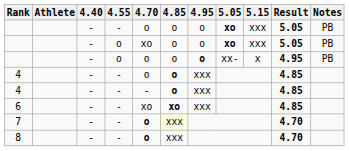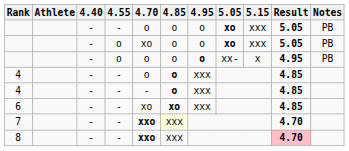 <table class="wikitable" style="text-align:center">
 <tr>
 <th>Rank</th>
 <th>Athlete</th>
 <th>4.40</th>
 <th>4.55</th>
 <th>4.70</th>
 <th>4.85</th>
 <th>4.95</th>
 <th>5.05</th>
 <th>5.15</th>
 <th>Result</th>
 <th>Notes</th>
 </tr>
 <tr>
 <td></td>
 <td align=left></td>
 <td>-</td>
 <td>-</td>
 <td>o</td>
 <td>o</td>
 <td>o</td>
 <td><strong>xo</strong></td>
 <td>xxx</td>
 <td><strong>5.05</strong></td>
 <td>PB</td>
 </tr>
 <tr>
 <td></td>
 <td align=left></td>
 <td>-</td>
 <td>o</td>
 <td>xo</td>
 <td>o</td>
 <td>o</td>
 <td><strong>xo</strong></td>
 <td>xxx</td>
 <td><strong>5.05</strong></td>
 <td>PB</td>
 </tr>
 <tr>
 <td></td>
 <td align=left></td>
 <td>-</td>
 <td>o</td>
 <td>o</td>
 <td>o</td>
 <td><strong>o</strong></td>
 <td>xx-</td>
 <td>x</td>
 <td><strong>4.95</strong></td>
 <td>PB</td>
 </tr>
 <tr>
 <td>4</td>
 <td align=left></td>
 <td>-</td>
 <td>-</td>
 <td>o</td>
 <td><strong>o</strong></td>
 <td>xxx</td>
 <td colspan=2></td>
 <td><strong>4.85</strong></td>
 <td></td>
 </tr>
 <tr>
 <td>4</td>
 <td align=left></td>
 <td>-</td>
 <td>-</td>
 <td>-</td>
 <td><strong>o</strong></td>
 <td>xxx</td>
 <td colspan=2></td>
 <td><strong>4.85</strong></td>
 <td></td>
 </tr>
 <tr>
 <td>6</td>
 <td align=left></td>
 <td>-</td>
 <td>-</td>
 <td>xo</td>
 <td><strong>xo</strong></td>
 <td>xxx</td>
 <td colspan=2></td>
 <td><strong>4.85</strong></td>
 <td></td>
 </tr>
 <tr>
 <td>7</td>
 <td align=left></td>
 <td>-</td>
 <td>-</td>
-<td><strong>o</strong></td>
+<td><strong>xxo</strong></td>
 <td style="background: lightyellow;">xxx</td>
 <td colspan=3></td>
 <td><strong>4.70</strong></td>
 <td></td>
 </tr>
 <tr>
 <td>8</td>
 <td align=left></td>
 <td>-</td>
 <td>-</td>
-<td><strong>o</strong></td>
+<td><strong>xxo</strong></td>
 <td>xxx</td>
 <td colspan=3></td>
-<td><strong>4.70</strong></td>
+<td style="background: pink;"><strong>4.70</strong></td>
 <td></td>
 </tr>
 </table>
